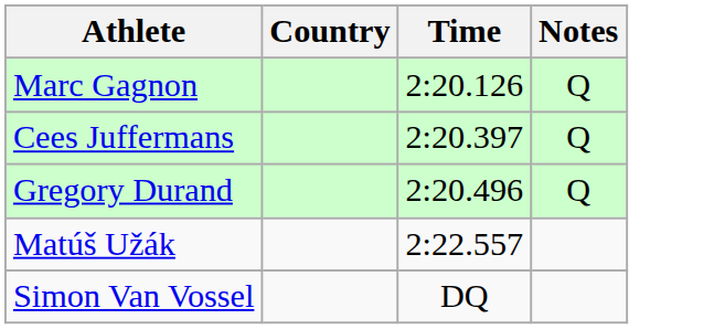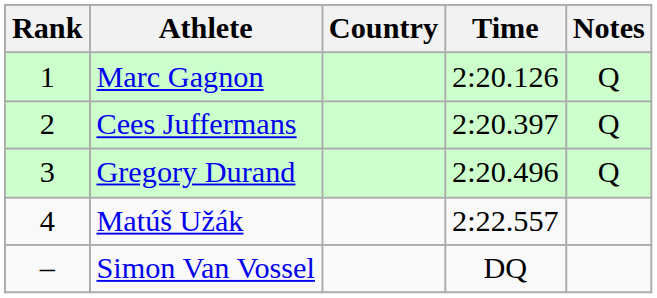 <table class="wikitable sortable" style="text-align:center">
 <tr>
+<th>Rank</th>
 <th>Athlete</th>
 <th>Country</th>
 <th>Time</th>
 <th>Notes</th>
 </tr>
 <tr bgcolor=ccffcc>
+<td>1</td>
 <td align=left><a href='#'>Marc Gagnon</a></td>
 <td align=left></td>
 <td>2:20.126</td>
 <td>Q</td>
 </tr>
 <tr bgcolor=ccffcc>
+<td>2</td>
 <td align=left><a href='#'>Cees Juffermans</a></td>
 <td align=left></td>
 <td>2:20.397</td>
 <td>Q</td>
 </tr>
 <tr bgcolor=ccffcc>
+<td>3</td>
 <td align=left><a href='#'>Gregory Durand</a></td>
 <td align=left></td>
 <td>2:20.496</td>
 <td>Q</td>
 </tr>
 <tr>
+<td>4</td>
 <td align=left><a href='#'>Matúš Užák</a></td>
 <td align=left></td>
 <td>2:22.557</td>
 <td></td>
 </tr>
 <tr>
+<td>–</td>
 <td align=left><a href='#'>Simon Van Vossel</a></td>
 <td align=left></td>
 <td>DQ</td>
 <td></td>
 </tr>
 </table>
